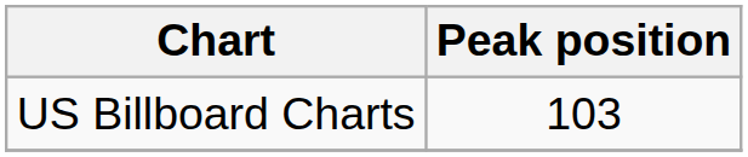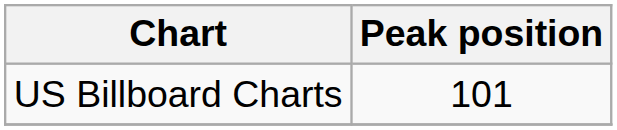 <table class="wikitable">
 <tr>
 <th align="left">Chart</th>
 <th align="left">Peak position</th>
 </tr>
 <tr>
 <td align="left">US Billboard Charts</td>
-<td align="center">103</td>
+<td align="center">101</td>
 </tr>
 <tr>
 </tr>
 </table>
